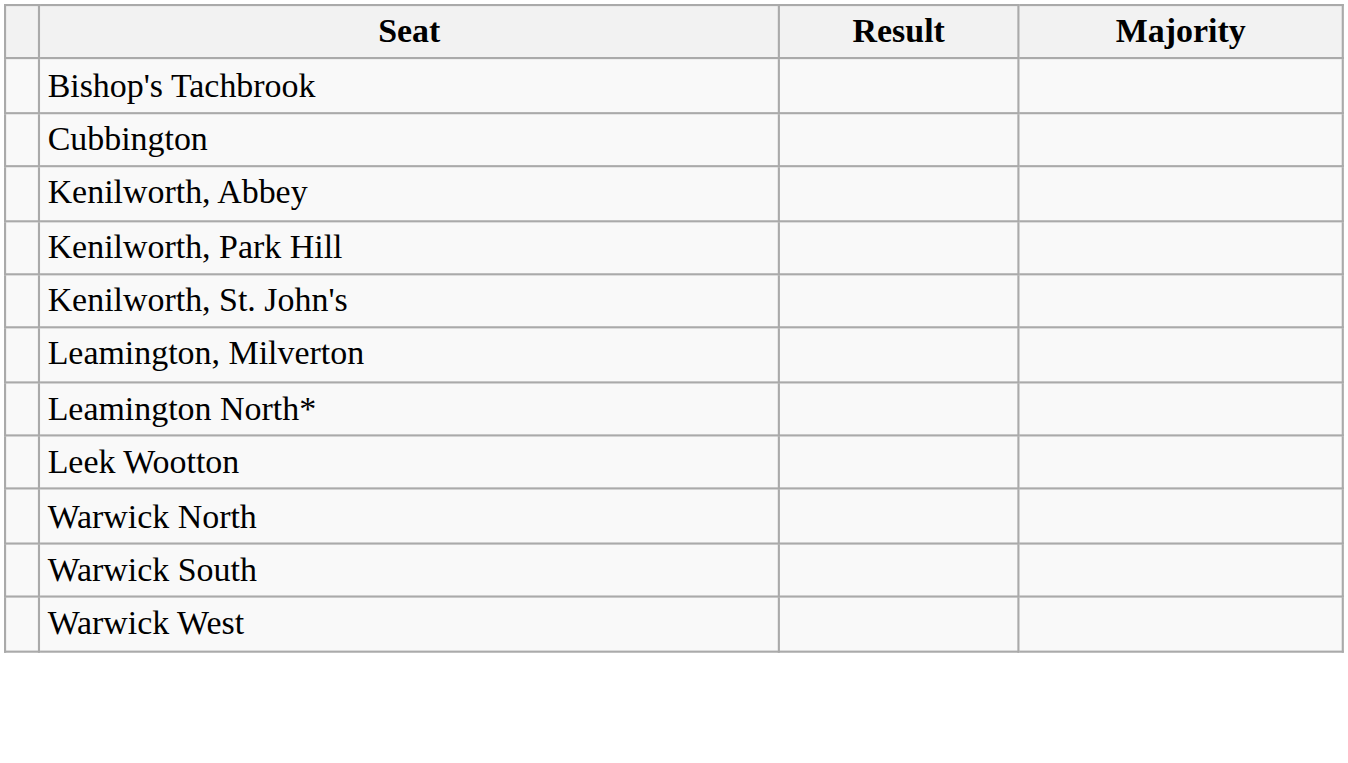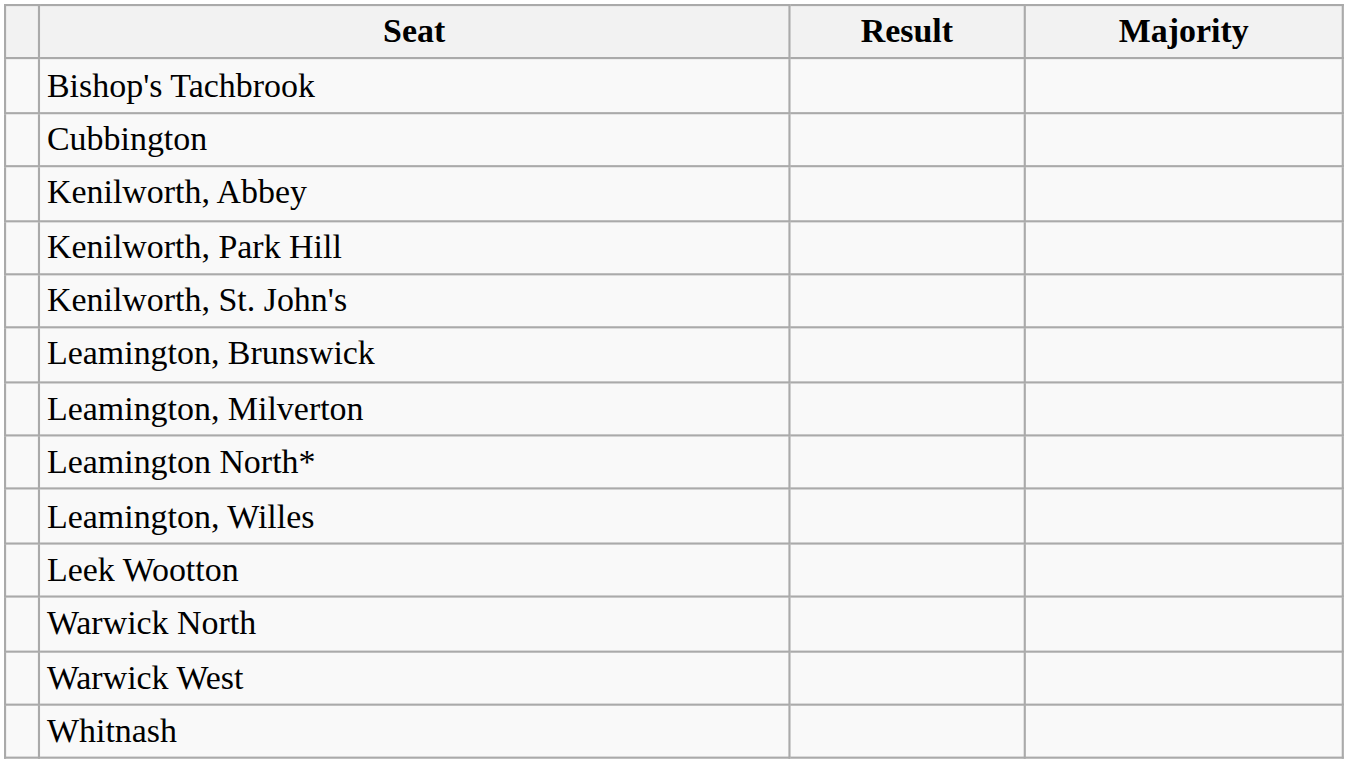 <table class="wikitable" style="right; width:50%">
 <tr>
 <th></th>
 <th>Seat</th>
 <th>Result</th>
 <th>Majority</th>
 </tr>
 <tr>
 <td></td>
 <td>Bishop's Tachbrook</td>
 <td></td>
 <td></td>
 </tr>
 <tr>
 <td></td>
 <td>Cubbington</td>
 <td></td>
 <td></td>
 </tr>
 <tr>
 <td></td>
 <td>Kenilworth, Abbey</td>
 <td></td>
 <td></td>
 </tr>
 <tr>
 <td></td>
 <td>Kenilworth, Park Hill</td>
 <td></td>
 <td></td>
 </tr>
 <tr>
 <td></td>
 <td>Kenilworth, St. John's</td>
 <td></td>
 <td></td>
 </tr>
 <tr>
 <td></td>
+<td>Leamington, Brunswick</td>
+<td></td>
+<td></td>
+</tr>
+<tr>
+<td></td>
 <td>Leamington, Milverton</td>
 <td></td>
 <td></td>
 </tr>
 <tr>
 <td></td>
 <td>Leamington North*</td>
+<td></td>
+<td></td>
+</tr>
+<tr>
+<td></td>
+<td>Leamington, Willes</td>
 <td></td>
 <td></td>
 </tr>
 <tr>
 <td></td>
 <td>Leek Wootton</td>
 <td></td>
 <td></td>
 </tr>
 <tr>
 <td></td>
 <td>Warwick North</td>
 <td></td>
 <td></td>
 </tr>
 <tr>
 <td></td>
-<td>Warwick South</td>
+<td>Warwick West</td>
 <td></td>
 <td></td>
 </tr>
 <tr>
 <td></td>
-<td>Warwick West</td>
+<td>Whitnash</td>
 <td></td>
 <td></td>
 </tr>
 </table>
